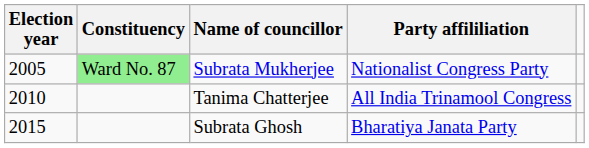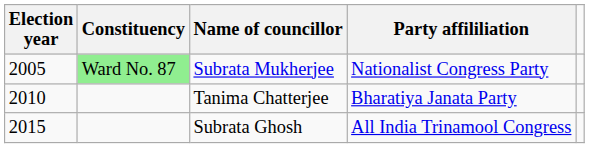 <table class="wikitable"ìÍĦĤĠčw>
 <tr>
 <th>Election<br> year</th>
 <th>Constituency</th>
 <th>Name of councillor</th>
 <th>Party affililiation</th>
 </tr>
 <tr>
 <td>2005</td>
 <td style="background: lightgreen;">Ward No. 87</td>
 <td><a href='#'>Subrata Mukherjee</a></td>
 <td><a href='#'>Nationalist Congress Party</a></td>
 <td></td>
 </tr>
 <tr>
 <td>2010</td>
 <td></td>
 <td>Tanima Chatterjee</td>
-<td><a href='#'>All India Trinamool Congress</a></td>
+<td><a href='#'>Bharatiya Janata Party</a></td>
 <td></td>
 </tr>
 <tr>
 <td>2015</td>
 <td></td>
 <td>Subrata Ghosh</td>
-<td><a href='#'>Bharatiya Janata Party</a></td>
+<td><a href='#'>All India Trinamool Congress</a></td>
 <td></td>
 </tr>
 </table>
